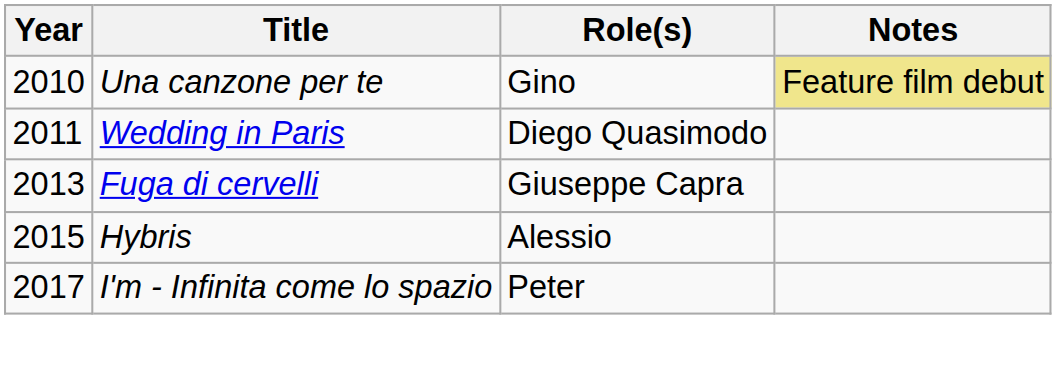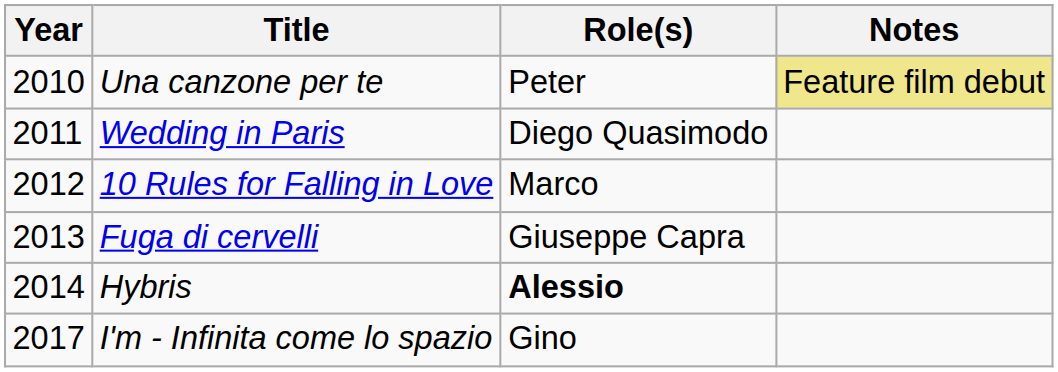 <table class="wikitable plainrowheaders sortable">
 <tr>
 <th scope="col">Year</th>
 <th scope="col">Title</th>
 <th scope="col">Role(s)</th>
 <th scope="col" class="unsortable">Notes</th>
 </tr>
 <tr>
 <td>2010</td>
 <td><em>Una canzone per te</em></td>
-<td>Gino</td>
+<td>Peter</td>
 <td style="background: khaki;">Feature film debut</td>
 </tr>
 <tr>
 <td>2011</td>
 <td><em><a href='#'>Wedding in Paris</a></em></td>
 <td>Diego Quasimodo</td>
 <td></td>
 </tr>
 <tr>
+<td>2012</td>
+<td><em><a href='#'>10 Rules for Falling in Love</a></em></td>
+<td>Marco</td>
+<td></td>
+</tr>
+<tr>
 <td>2013</td>
 <td><em><a href='#'>Fuga di cervelli</a></em></td>
 <td>Giuseppe Capra</td>
 <td></td>
 </tr>
 <tr>
-<td>2015</td>
+<td>2014</td>
 <td><em>Hybris</em></td>
-<td>Alessio</td>
+<td><strong>Alessio</strong></td>
 <td></td>
 </tr>
 <tr>
 <td>2017</td>
 <td><em>I'm - Infinita come lo spazio</em></td>
-<td>Peter</td>
+<td>Gino</td>
 <td></td>
 </tr>
 </table>
